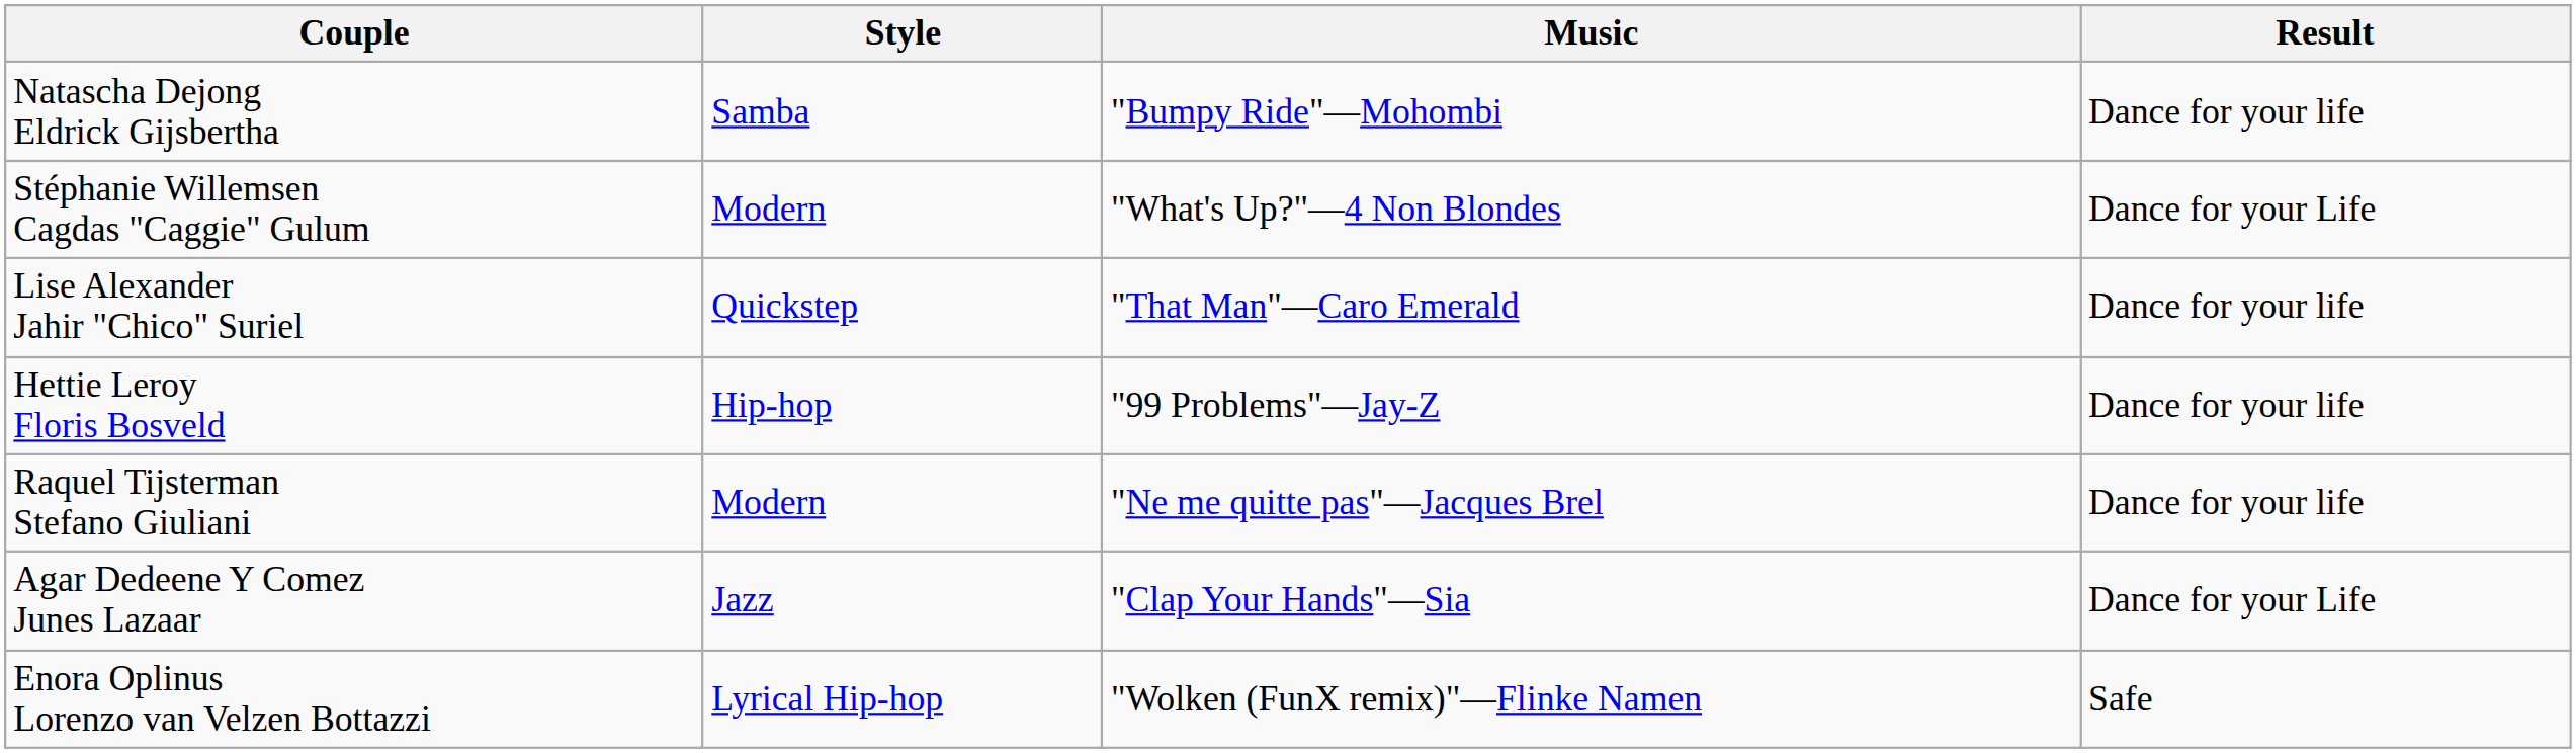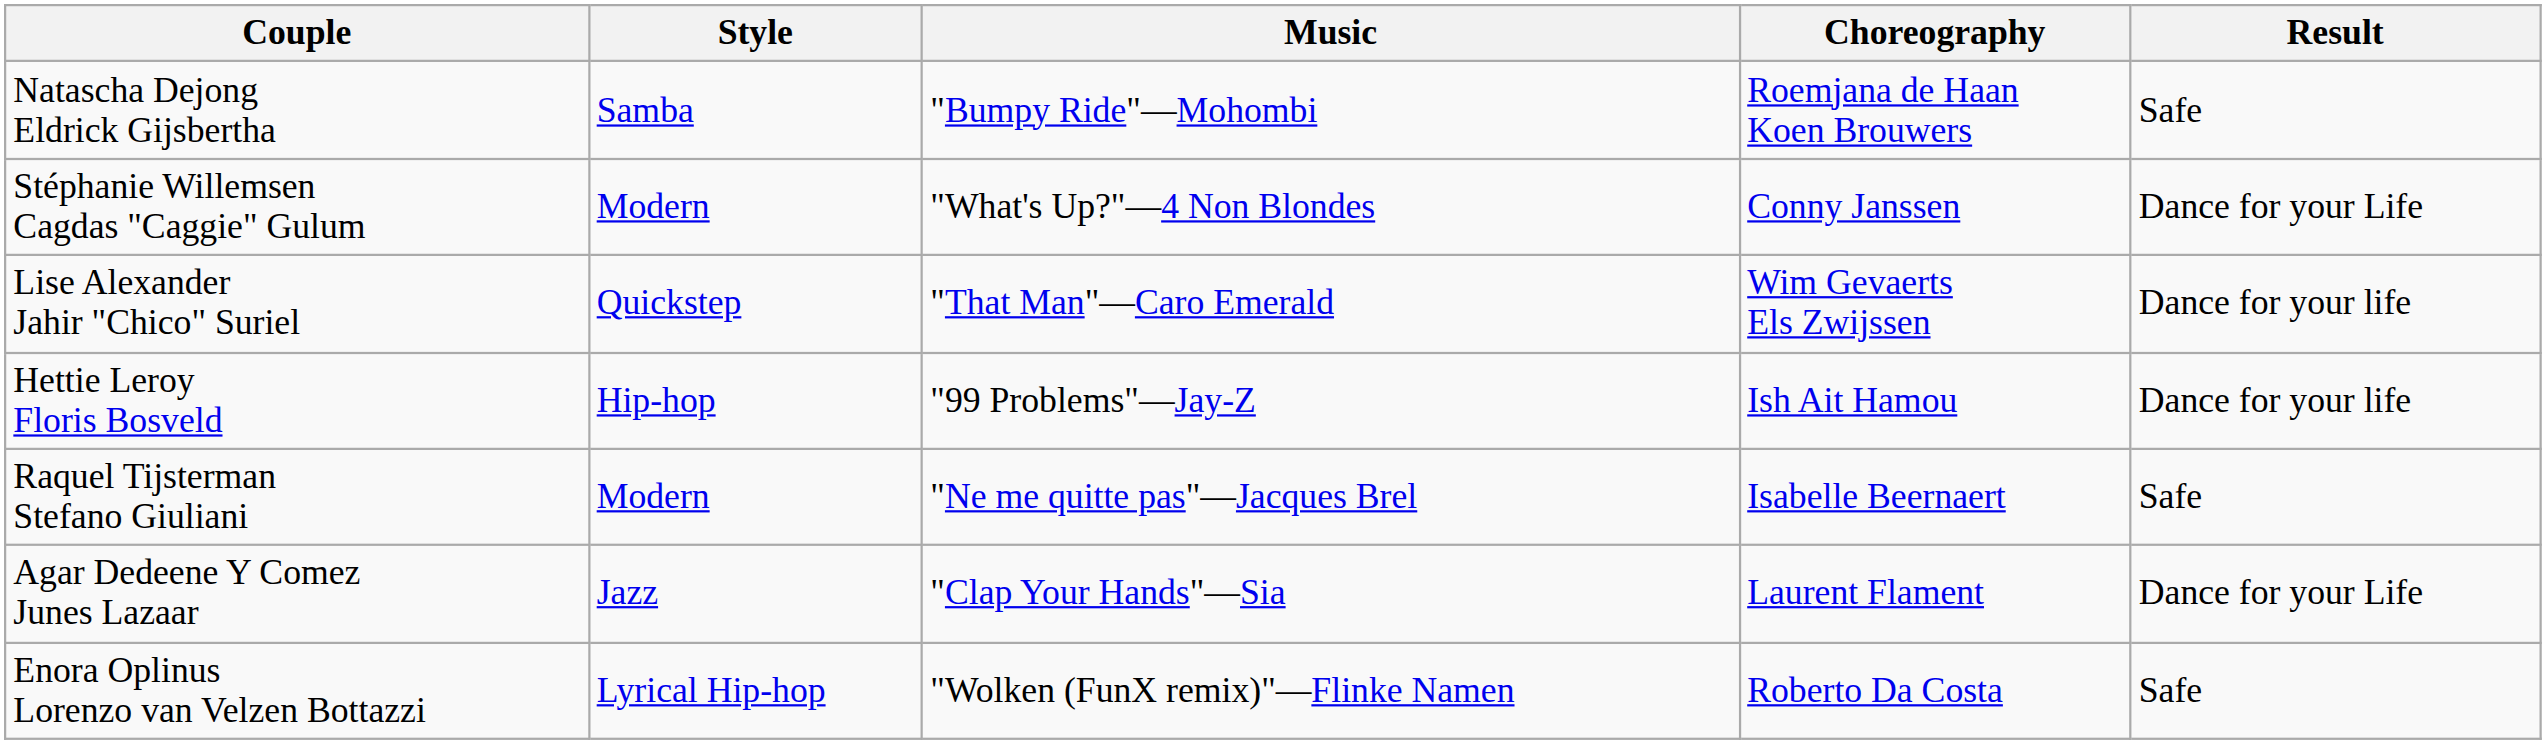 <table class="wikitable" style="width:90%;">
 <tr>
 <th>Couple</th>
 <th>Style</th>
 <th>Music</th>
+<th>Choreography</th>
 <th>Result</th>
 </tr>
 <tr>
 <td>Natascha Dejong<br>Eldrick Gijsbertha</td>
 <td><a href='#'>Samba</a></td>
 <td>"<a href='#'>Bumpy Ride</a>"—<a href='#'>Mohombi</a></td>
-<td>Dance for your life</td>
+<td><a href='#'>Roemjana de Haan</a><br><a href='#'>Koen Brouwers</a></td>
+<td>Safe</td>
 </tr>
 <tr>
 <td>Stéphanie Willemsen<br>Cagdas "Caggie" Gulum</td>
 <td><a href='#'>Modern</a></td>
 <td>"What's Up?"—<a href='#'>4 Non Blondes</a></td>
+<td><a href='#'>Conny Janssen</a></td>
 <td>Dance for your Life</td>
 </tr>
 <tr>
 <td>Lise Alexander<br>Jahir "Chico" Suriel</td>
 <td><a href='#'>Quickstep</a></td>
 <td>"<a href='#'>That Man</a>"—<a href='#'>Caro Emerald</a></td>
+<td><a href='#'>Wim Gevaerts</a> <br> <a href='#'>Els Zwijssen</a></td>
 <td>Dance for your life</td>
 </tr>
 <tr>
 <td>Hettie Leroy<br><a href='#'>Floris Bosveld</a></td>
 <td><a href='#'>Hip-hop</a></td>
 <td>"99 Problems"—<a href='#'>Jay-Z</a></td>
+<td><a href='#'>Ish Ait Hamou</a></td>
 <td>Dance for your life</td>
 </tr>
 <tr>
 <td>Raquel Tijsterman<br>Stefano Giuliani</td>
 <td><a href='#'>Modern</a></td>
 <td>"<a href='#'>Ne me quitte pas</a>"—<a href='#'>Jacques Brel</a></td>
-<td>Dance for your life</td>
+<td><a href='#'>Isabelle Beernaert</a></td>
+<td>Safe</td>
 </tr>
 <tr>
 <td>Agar Dedeene Y Comez<br>Junes Lazaar</td>
 <td><a href='#'>Jazz</a></td>
 <td>"<a href='#'>Clap Your Hands</a>"—<a href='#'>Sia</a></td>
+<td><a href='#'>Laurent Flament</a></td>
 <td>Dance for your Life</td>
 </tr>
 <tr>
 <td>Enora Oplinus<br>Lorenzo van Velzen Bottazzi</td>
 <td><a href='#'>Lyrical Hip-hop</a></td>
 <td>"Wolken (FunX remix)"—<a href='#'>Flinke Namen</a></td>
+<td><a href='#'>Roberto Da Costa</a></td>
 <td>Safe</td>
 </tr>
 </table>
